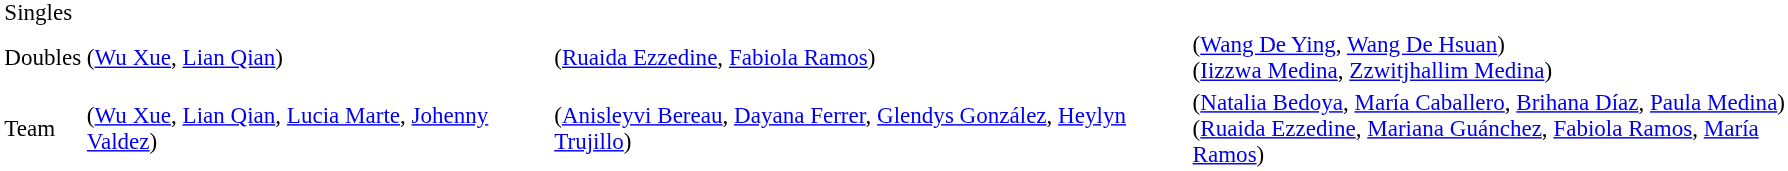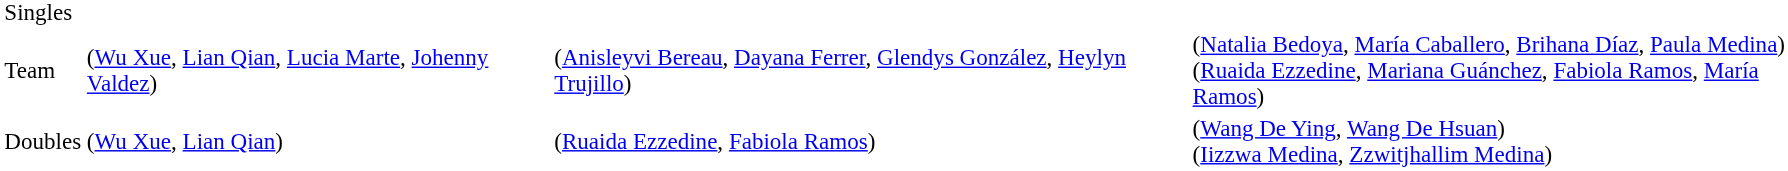 <table>
 <tr>
 <td>Singles</td>
 <td></td>
 <td></td>
 <td><br></td>
 </tr>
 <tr>
+<td>Team</td>
+<td> (<a href='#'>Wu Xue</a>, <a href='#'>Lian Qian</a>, <a href='#'>Lucia Marte</a>, <a href='#'>Johenny Valdez</a>)</td>
+<td> (<a href='#'>Anisleyvi Bereau</a>, <a href='#'>Dayana Ferrer</a>, <a href='#'>Glendys González</a>, <a href='#'>Heylyn Trujillo</a>)</td>
+<td> (<a href='#'>Natalia Bedoya</a>, <a href='#'>María Caballero</a>, <a href='#'>Brihana Díaz</a>,  <a href='#'>Paula Medina</a>)<br> (<a href='#'>Ruaida Ezzedine</a>, <a href='#'>Mariana Guánchez</a>, <a href='#'>Fabiola Ramos</a>, <a href='#'>María Ramos</a>)</td>
+</tr>
+<tr>
 <td>Doubles</td>
 <td> (<a href='#'>Wu Xue</a>, <a href='#'>Lian Qian</a>)</td>
 <td> (<a href='#'>Ruaida Ezzedine</a>, <a href='#'>Fabiola Ramos</a>)</td>
 <td> (<a href='#'>Wang De Ying</a>, <a href='#'>Wang De Hsuan</a>)<br> (<a href='#'>Iizzwa Medina</a>, <a href='#'>Zzwitjhallim Medina</a>)</td>
 </tr>
 <tr>
-<td>Team</td>
-<td> (<a href='#'>Wu Xue</a>, <a href='#'>Lian Qian</a>, <a href='#'>Lucia Marte</a>, <a href='#'>Johenny Valdez</a>)</td>
-<td> (<a href='#'>Anisleyvi Bereau</a>, <a href='#'>Dayana Ferrer</a>, <a href='#'>Glendys González</a>, <a href='#'>Heylyn Trujillo</a>)</td>
-<td> (<a href='#'>Natalia Bedoya</a>, <a href='#'>María Caballero</a>, <a href='#'>Brihana Díaz</a>,  <a href='#'>Paula Medina</a>)<br> (<a href='#'>Ruaida Ezzedine</a>, <a href='#'>Mariana Guánchez</a>, <a href='#'>Fabiola Ramos</a>, <a href='#'>María Ramos</a>)</td>
-</tr>
-<tr>
 </tr>
 </table>
